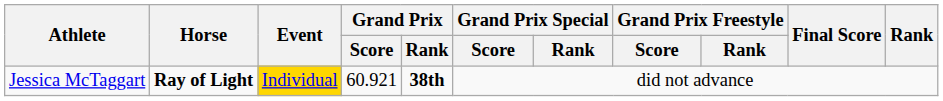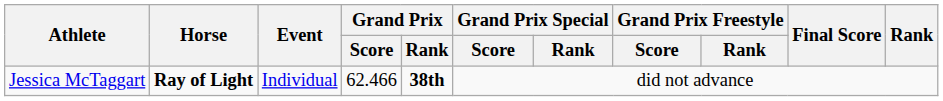 <table class="wikitable" border="1" style="font-size:90%">
 <tr>
 <th rowspan=2>Athlete</th>
 <th rowspan=2>Horse</th>
 <th rowspan=2>Event</th>
 <th colspan=2>Grand Prix</th>
 <th colspan=2>Grand Prix Special</th>
 <th colspan=2>Grand Prix Freestyle</th>
 <th rowspan=2>Final Score</th>
 <th rowspan=2>Rank</th>
 </tr>
 <tr>
 <th>Score</th>
 <th>Rank</th>
 <th>Score</th>
 <th>Rank</th>
 <th>Score</th>
 <th>Rank</th>
 </tr>
 <tr>
 <td><a href='#'>Jessica McTaggart</a></td>
 <td><strong>Ray of Light</strong></td>
-<td style="background: gold;"><a href='#'>Individual</a></td>
-<td align=center>60.921</td>
+<td><a href='#'>Individual</a></td>
+<td align=center>62.466</td>
 <td align=center><strong>38th</strong></td>
 <td align=center colspan="7">did not advance</td>
 </tr>
 </table>
